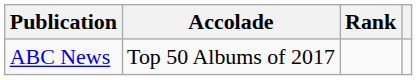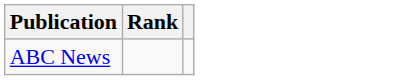 <table class="sortable wikitable">
 <tr>
 <th>Publication</th>
-<th>Accolade</th>
 <th>Rank</th>
 <th class="unsortable"></th>
 </tr>
 <tr>
 <td><a href='#'>ABC News</a></td>
-<td>Top 50 Albums of 2017</td>
 <td></td>
 <td></td>
 </tr>
 </table>
